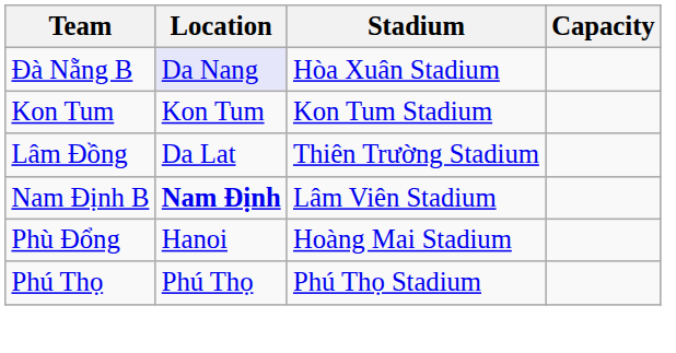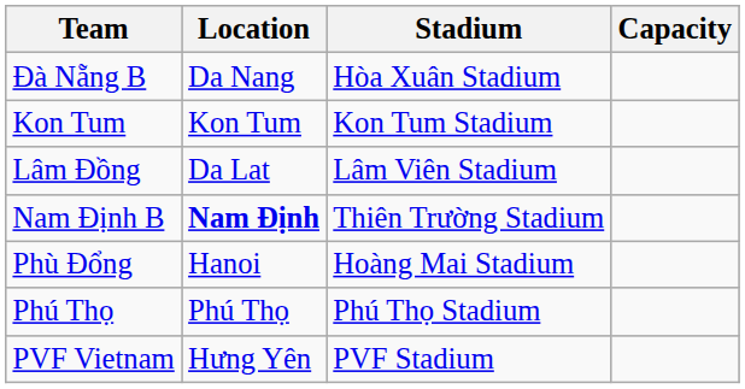 <table class="wikitable sortable">
 <tr>
 <th>Team</th>
 <th>Location</th>
 <th>Stadium</th>
 <th>Capacity</th>
 </tr>
 <tr>
 <td><a href='#'>Đà Nẵng B</a></td>
-<td style="background: lavender;"><a href='#'>Da Nang</a></td>
+<td><a href='#'>Da Nang</a></td>
 <td><a href='#'>Hòa Xuân Stadium</a></td>
 <td></td>
 </tr>
 <tr>
 <td><a href='#'>Kon Tum</a></td>
 <td><a href='#'>Kon Tum</a></td>
 <td><a href='#'>Kon Tum Stadium</a></td>
 <td></td>
 </tr>
 <tr>
 <td><a href='#'>Lâm Đồng</a></td>
 <td><a href='#'>Da Lat</a></td>
-<td><a href='#'>Thiên Trường Stadium</a></td>
+<td><a href='#'>Lâm Viên Stadium</a></td>
 <td></td>
 </tr>
 <tr>
 <td><a href='#'>Nam Định B</a></td>
 <td><strong><a href='#'>Nam Định</a></strong></td>
-<td><a href='#'>Lâm Viên Stadium</a></td>
+<td><a href='#'>Thiên Trường Stadium</a></td>
 <td></td>
 </tr>
 <tr>
 <td><a href='#'>Phù Đổng</a></td>
 <td><a href='#'>Hanoi</a></td>
 <td><a href='#'>Hoàng Mai Stadium</a></td>
 <td></td>
 </tr>
 <tr>
 <td><a href='#'>Phú Thọ</a></td>
 <td><a href='#'>Phú Thọ</a></td>
 <td><a href='#'>Phú Thọ Stadium</a></td>
 <td></td>
 </tr>
+<tr>
+<td><a href='#'>PVF Vietnam</a></td>
+<td><a href='#'>Hưng Yên</a></td>
+<td><a href='#'>PVF Stadium</a></td>
+<td></td>
+</tr>
 </table>
